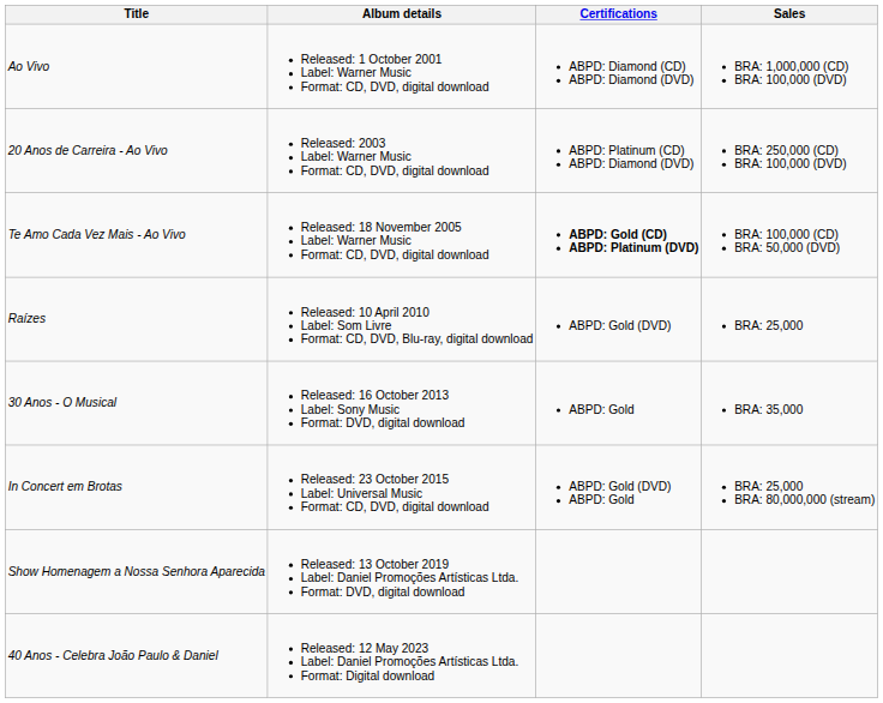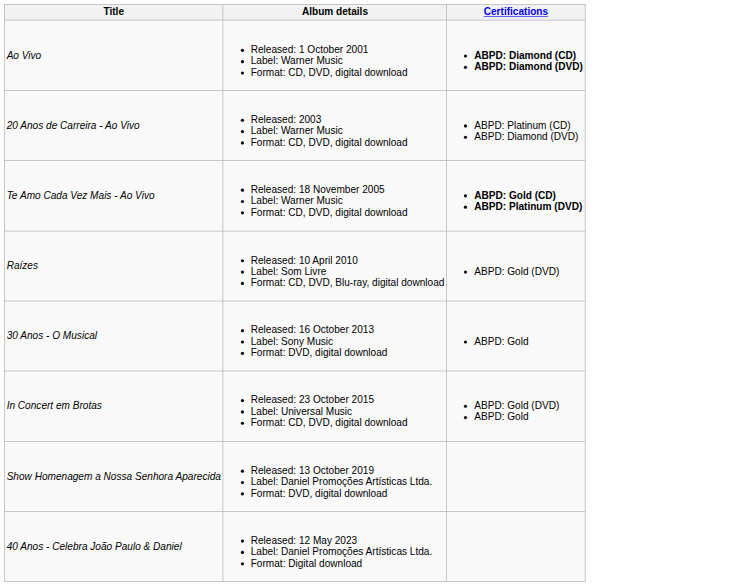 <table class="wikitable">
 <tr>
 <th>Title</th>
 <th>Album details</th>
 <th><a href='#'>Certifications</a></th>
-<th>Sales</th>
 </tr>
 <tr>
 <td><em>Ao Vivo</em></td>
 <td><br><ul><li>Released: 1 October 2001</li><li>Label: Warner Music</li><li>Format: CD, DVD, digital download</li></ul></td>
-<td><br><ul><li>ABPD: Diamond (CD)</li><li>ABPD: Diamond (DVD)</li></ul></td>
-<td><br><ul><li>BRA: 1,000,000 (CD)</li><li>BRA: 100,000 (DVD)</li></ul></td>
+<td><strong><br><ul><li>ABPD: Diamond (CD)</li><li>ABPD: Diamond (DVD)</li></ul></strong></td>
 </tr>
 <tr>
 <td><em>20 Anos de Carreira - Ao Vivo</em></td>
 <td><br><ul><li>Released: 2003</li><li>Label: Warner Music</li><li>Format: CD, DVD, digital download</li></ul></td>
 <td><br><ul><li>ABPD: Platinum (CD)</li><li>ABPD: Diamond (DVD)</li></ul></td>
-<td><br><ul><li>BRA: 250,000 (CD)</li><li>BRA: 100,000 (DVD)</li></ul></td>
 </tr>
 <tr>
 <td><em>Te Amo Cada Vez Mais - Ao Vivo</em></td>
 <td><br><ul><li>Released: 18 November 2005</li><li>Label: Warner Music</li><li>Format: CD, DVD, digital download</li></ul></td>
 <td><strong><br><ul><li>ABPD: Gold (CD)</li><li>ABPD: Platinum (DVD)</li></ul></strong></td>
-<td><br><ul><li>BRA: 100,000 (CD)</li><li>BRA: 50,000 (DVD)</li></ul></td>
 </tr>
 <tr>
 <td><em>Raízes</em></td>
 <td><br><ul><li>Released: 10 April 2010</li><li>Label: Som Livre</li><li>Format: CD, DVD, Blu-ray, digital download</li></ul></td>
 <td><br><ul><li>ABPD: Gold (DVD)</li></ul></td>
-<td><br><ul><li>BRA: 25,000</li></ul></td>
 </tr>
 <tr>
 <td><em>30 Anos - O Musical</em></td>
 <td><br><ul><li>Released: 16 October 2013</li><li>Label: Sony Music</li><li>Format: DVD, digital download</li></ul></td>
 <td><br><ul><li>ABPD: Gold</li></ul></td>
-<td><br><ul><li>BRA: 35,000</li></ul></td>
 </tr>
 <tr>
 <td><em>In Concert em Brotas</em></td>
 <td><br><ul><li>Released: 23 October 2015</li><li>Label: Universal Music</li><li>Format: CD, DVD, digital download</li></ul></td>
 <td><br><ul><li>ABPD: Gold (DVD)</li><li>ABPD: Gold</li></ul></td>
-<td><br><ul><li>BRA: 25,000</li><li>BRA: 80,000,000 (stream)</li></ul></td>
 </tr>
 <tr>
 <td><em>Show Homenagem a Nossa Senhora Aparecida</em></td>
 <td><br><ul><li>Released: 13 October 2019</li><li>Label: Daniel Promoções Artísticas Ltda.</li><li>Format: DVD, digital download</li></ul></td>
-<td></td>
 <td></td>
 </tr>
 <tr>
 <td><em>40 Anos - Celebra João Paulo & Daniel</em></td>
 <td><br><ul><li>Released: 12 May 2023</li><li>Label: Daniel Promoções Artísticas Ltda.</li><li>Format: Digital download</li></ul></td>
 <td></td>
-<td></td>
 </tr>
 </table>
